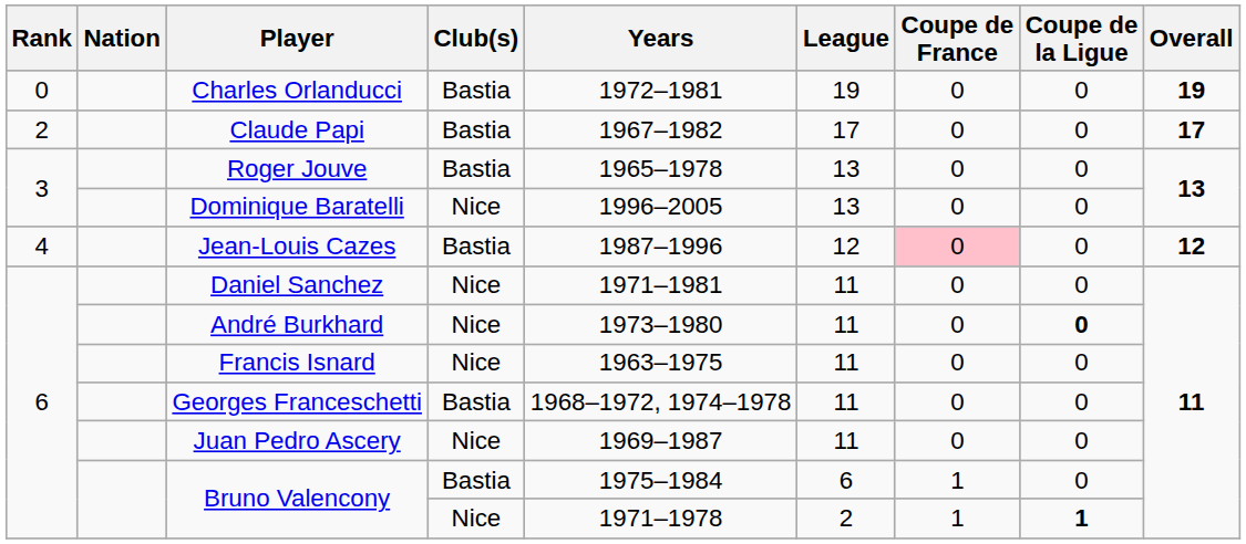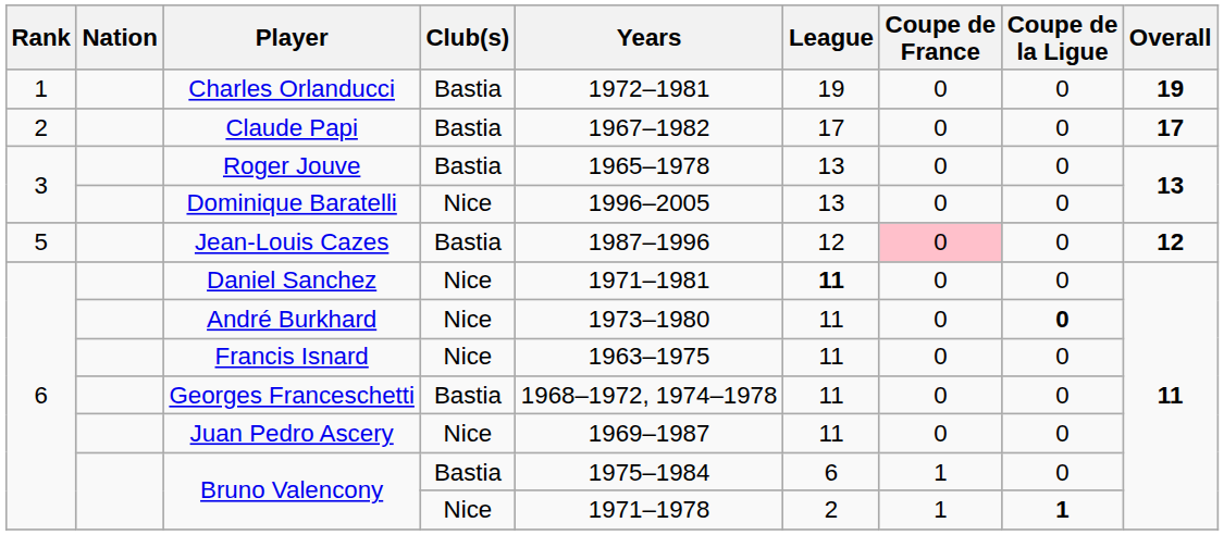 <table class="wikitable sortable" style="text-align:center; margin-left:1em; font-size:85%;">
 <tr>
 <th>Rank</th>
 <th>Nation</th>
 <th>Player</th>
 <th>Club(s)</th>
 <th>Years</th>
 <th>League</th>
 <th>Coupe de<br>France</th>
 <th>Coupe de<br>la Ligue</th>
 <th>Overall</th>
 </tr>
 <tr>
-<td>0</td>
+<td>1</td>
 <td></td>
 <td><a href='#'>Charles Orlanducci</a></td>
 <td>Bastia</td>
 <td>1972–1981</td>
 <td>19</td>
 <td>0</td>
 <td>0</td>
 <td><strong>19</strong></td>
 </tr>
 <tr>
 <td>2</td>
 <td></td>
 <td><a href='#'>Claude Papi</a></td>
 <td>Bastia</td>
 <td>1967–1982</td>
 <td>17</td>
 <td>0</td>
 <td>0</td>
 <td><strong>17</strong></td>
 </tr>
 <tr>
 <td rowspan=2>3</td>
 <td></td>
 <td><a href='#'>Roger Jouve</a></td>
 <td>Bastia</td>
 <td>1965–1978</td>
 <td>13</td>
 <td>0</td>
 <td>0</td>
 <td rowspan=2><strong>13</strong></td>
 </tr>
 <tr>
 <td></td>
 <td><a href='#'>Dominique Baratelli</a></td>
 <td>Nice</td>
 <td>1996–2005</td>
 <td>13</td>
 <td>0</td>
 <td>0</td>
 </tr>
 <tr>
-<td>4</td>
+<td>5</td>
 <td></td>
 <td><a href='#'>Jean-Louis Cazes</a></td>
 <td>Bastia</td>
 <td>1987–1996</td>
 <td>12</td>
 <td style="background: pink;">0</td>
 <td>0</td>
 <td><strong>12</strong></td>
 </tr>
 <tr>
 <td rowspan=7>6</td>
 <td></td>
 <td><a href='#'>Daniel Sanchez</a></td>
 <td>Nice</td>
 <td>1971–1981</td>
-<td>11</td>
+<td><strong>11</strong></td>
 <td>0</td>
 <td>0</td>
 <td rowspan=7><strong>11</strong></td>
 </tr>
 <tr>
 <td></td>
 <td><a href='#'>André Burkhard</a></td>
 <td>Nice</td>
 <td>1973–1980</td>
 <td>11</td>
 <td>0</td>
 <td><strong>0</strong></td>
 </tr>
 <tr>
 <td></td>
 <td><a href='#'>Francis Isnard</a></td>
 <td>Nice</td>
 <td>1963–1975</td>
 <td>11</td>
 <td>0</td>
 <td>0</td>
 </tr>
 <tr>
 <td></td>
 <td><a href='#'>Georges Franceschetti</a></td>
 <td>Bastia</td>
 <td>1968–1972, 1974–1978</td>
 <td>11</td>
 <td>0</td>
 <td>0</td>
 </tr>
 <tr>
 <td></td>
 <td><a href='#'>Juan Pedro Ascery</a></td>
 <td>Nice</td>
 <td>1969–1987</td>
 <td>11</td>
 <td>0</td>
 <td>0</td>
 </tr>
 <tr>
 <td rowspan=2></td>
 <td rowspan=2><a href='#'>Bruno Valencony</a></td>
 <td>Bastia</td>
 <td>1975–1984</td>
 <td>6</td>
 <td>1</td>
 <td>0</td>
 </tr>
 <tr>
 <td>Nice</td>
 <td>1971–1978</td>
 <td>2</td>
 <td>1</td>
 <td><strong>1</strong></td>
 </tr>
 </table>
